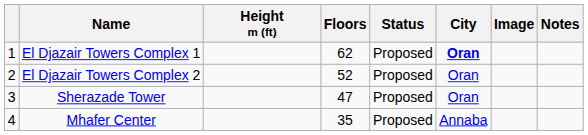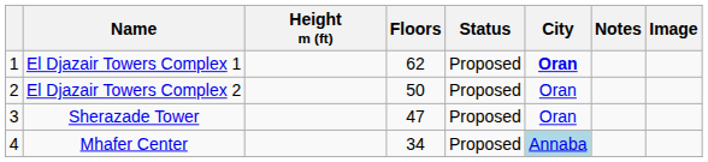 <table class="wikitable plainrowheaders sortable" style="text-align:center;font-size:95%">
 <tr>
 <th scope="col"></th>
 <th scope="col">Name</th>
 <th style="width:120px;">Height<br><small>m (ft)</small></th>
 <th scope="col">Floors</th>
 <th scope="col">Status</th>
 <th scope="col">City</th>
+<th class="unsortable">Notes</th>
 <th scope="col">Image</th>
-<th class="unsortable">Notes</th>
 </tr>
 <tr>
 <td>1</td>
 <td><a href='#'>El Djazair Towers Complex</a> 1</td>
 <td></td>
 <td>62</td>
 <td>Proposed</td>
 <td><strong><a href='#'>Oran</a></strong></td>
 <td></td>
 <td></td>
 </tr>
 <tr>
 <td>2</td>
 <td><a href='#'>El Djazair Towers Complex</a> 2</td>
 <td></td>
-<td>52</td>
+<td>50</td>
 <td>Proposed</td>
 <td><a href='#'>Oran</a></td>
 <td></td>
 <td></td>
 </tr>
 <tr>
 <td>3</td>
 <td><a href='#'>Sherazade Tower</a></td>
 <td></td>
 <td>47</td>
 <td>Proposed</td>
 <td><a href='#'>Oran</a></td>
 <td></td>
 <td></td>
 </tr>
 <tr>
 <td>4</td>
 <td><a href='#'>Mhafer Center</a></td>
 <td></td>
-<td>35</td>
+<td>34</td>
 <td>Proposed</td>
-<td><a href='#'>Annaba</a></td>
+<td style="background: lightblue;"><a href='#'>Annaba</a></td>
 <td></td>
 <td></td>
 </tr>
 </table>
